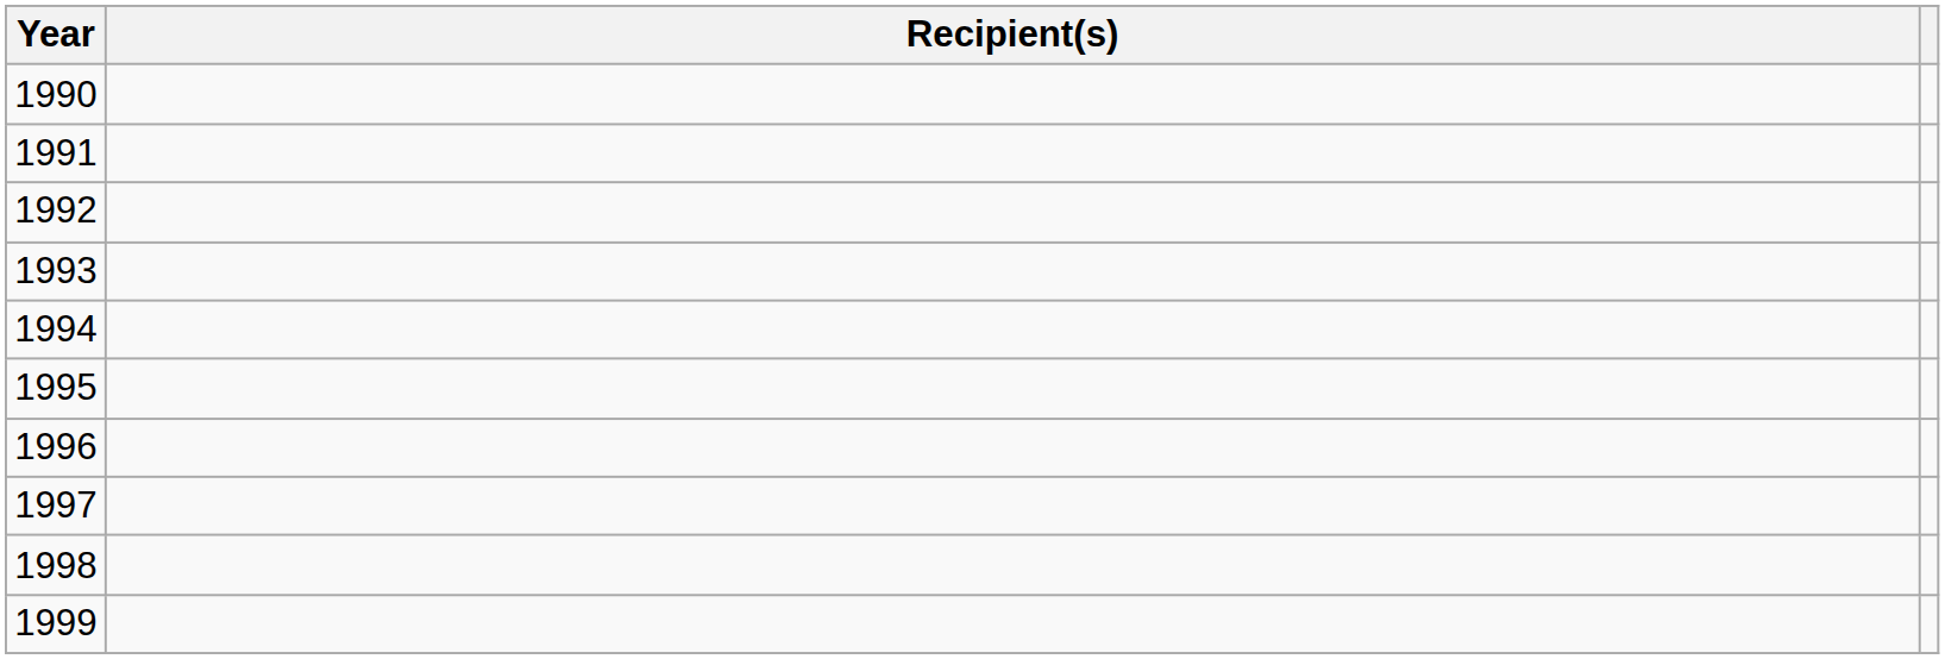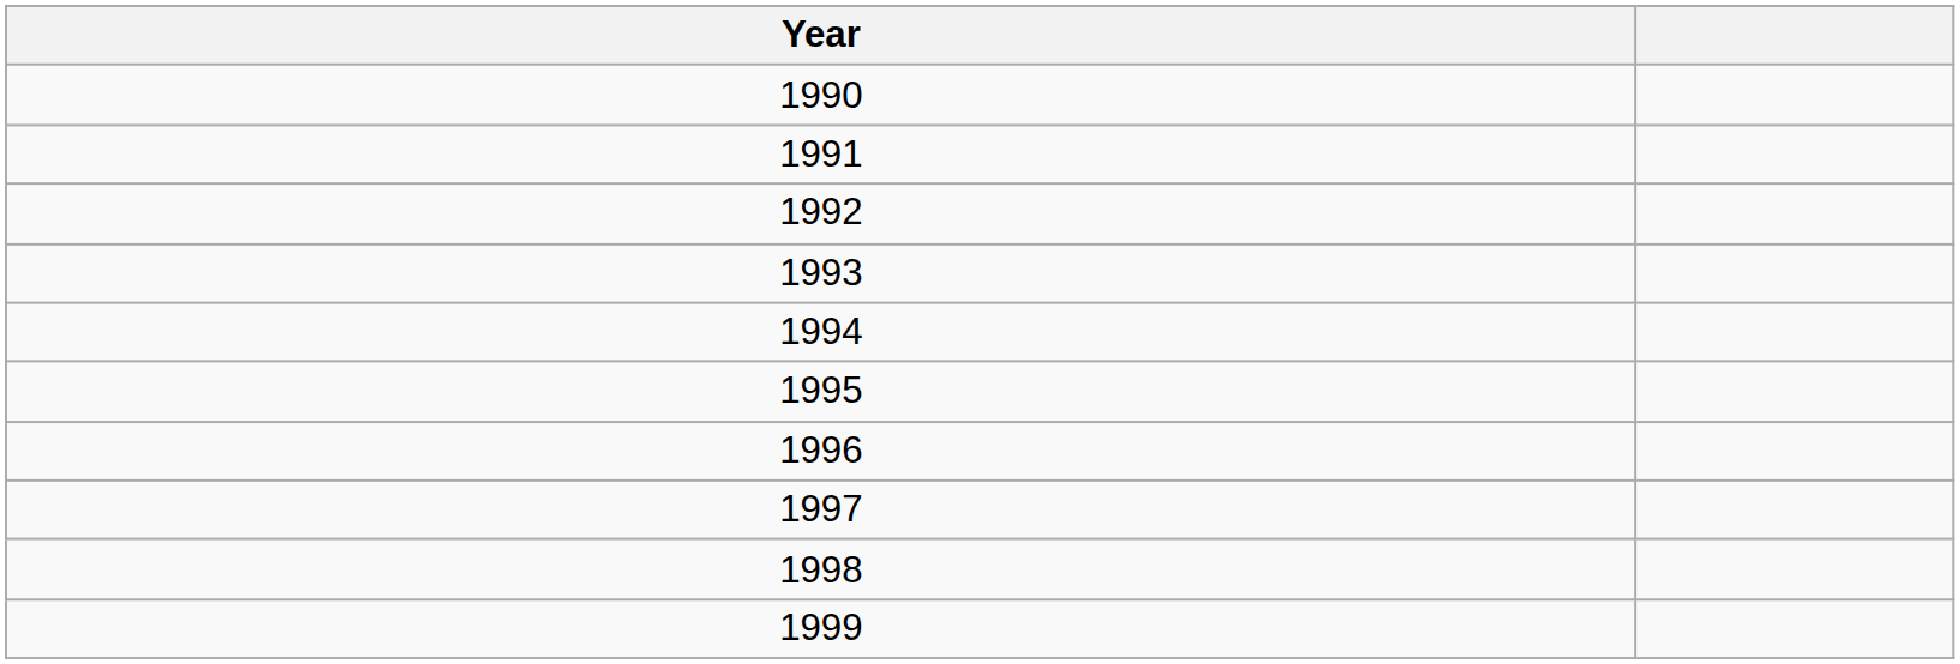 <table class="wikitable sortable" width="66%" cellpadding="4">
 <tr>
 <th scope="col" width="3em">Year</th>
-<th scope="col">Recipient(s)</th>
 <th scope="col" width="1em" class="unsortable"></th>
 </tr>
 <tr>
 <td rowspan="1" style="text-align:center;">1990 </td>
 <td></td>
-<td></td>
 </tr>
 <tr>
 <td rowspan="1" style="text-align:center;">1991 </td>
-<td></td>
 <td></td>
 </tr>
 <tr>
 <td rowspan="1" style="text-align:center;">1992 </td>
 <td></td>
-<td></td>
 </tr>
 <tr>
 <td rowspan="1" style="text-align:center;">1993 </td>
-<td></td>
 <td></td>
 </tr>
 <tr>
 <td rowspan="1" style="text-align:center;">1994 </td>
 <td></td>
-<td></td>
 </tr>
 <tr>
 <td rowspan="1" style="text-align:center;">1995 </td>
-<td></td>
 <td></td>
 </tr>
 <tr>
 <td rowspan="1" style="text-align:center;">1996 </td>
 <td></td>
-<td></td>
 </tr>
 <tr>
 <td rowspan="1" style="text-align:center;">1997 </td>
-<td></td>
 <td></td>
 </tr>
 <tr>
 <td rowspan="1" style="text-align:center;">1998 </td>
 <td></td>
-<td></td>
 </tr>
 <tr>
 <td rowspan="1" style="text-align:center;">1999 </td>
 <td></td>
-<td></td>
 </tr>
 </table>
